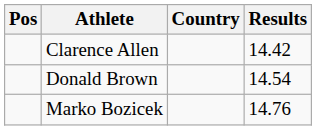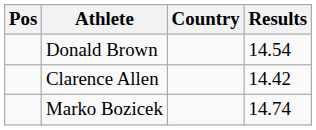 <table class="wikitable">
 <tr>
 <th>Pos</th>
 <th>Athlete</th>
 <th>Country</th>
 <th>Results</th>
 </tr>
 <tr>
 <td align="center"></td>
+<td>Donald Brown</td>
+<td></td>
+<td>14.54</td>
+</tr>
+<tr>
+<td align="center"></td>
 <td>Clarence Allen</td>
 <td></td>
 <td>14.42</td>
 </tr>
 <tr>
 <td align="center"></td>
-<td>Donald Brown</td>
-<td></td>
-<td>14.54</td>
-</tr>
-<tr>
-<td align="center"></td>
 <td>Marko Bozicek</td>
 <td></td>
-<td>14.76</td>
+<td>14.74</td>
 </tr>
 </table>
